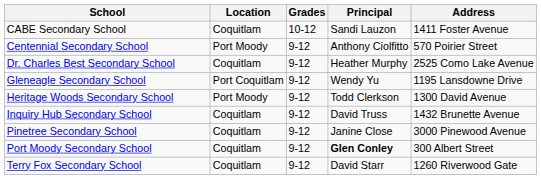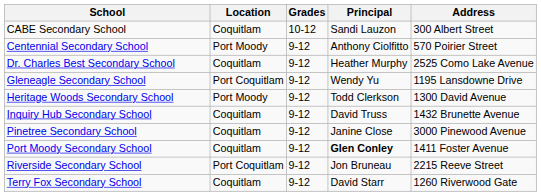 <table class="wikitable">
 <tr>
 <th width=300>School</th>
 <th>Location</th>
 <th>Grades</th>
 <th>Principal</th>
 <th>Address</th>
 </tr>
 <tr>
 <td>CABE Secondary School</td>
 <td>Coquitlam</td>
 <td>10-12</td>
 <td>Sandi Lauzon</td>
-<td>1411 Foster Avenue</td>
+<td>300 Albert Street</td>
 </tr>
 <tr>
 <td><a href='#'>Centennial Secondary School</a></td>
 <td>Port Moody</td>
 <td>9-12</td>
 <td>Anthony Ciolfitto</td>
 <td>570 Poirier Street</td>
 </tr>
 <tr>
 <td><a href='#'>Dr. Charles Best Secondary School</a></td>
 <td>Coquitlam</td>
 <td>9-12</td>
 <td>Heather Murphy</td>
 <td>2525 Como Lake Avenue</td>
 </tr>
 <tr>
 <td><a href='#'>Gleneagle Secondary School</a></td>
 <td>Port Coquitlam</td>
 <td>9-12</td>
 <td>Wendy Yu</td>
 <td>1195 Lansdowne Drive</td>
 </tr>
 <tr>
 <td><a href='#'>Heritage Woods Secondary School</a></td>
 <td>Port Moody</td>
 <td>9-12</td>
 <td>Todd Clerkson</td>
 <td>1300 David Avenue</td>
 </tr>
 <tr>
 <td><a href='#'>Inquiry Hub Secondary School</a></td>
 <td>Coquitlam</td>
 <td>9-12</td>
 <td>David Truss</td>
 <td>1432 Brunette Avenue</td>
 </tr>
 <tr>
 <td><a href='#'>Pinetree Secondary School</a></td>
 <td>Coquitlam</td>
 <td>9-12</td>
 <td>Janine Close</td>
 <td>3000 Pinewood Avenue</td>
 </tr>
 <tr>
 <td><a href='#'>Port Moody Secondary School</a></td>
 <td>Coquitlam</td>
 <td>9-12</td>
 <td><strong>Glen Conley</strong></td>
-<td>300 Albert Street</td>
+<td>1411 Foster Avenue</td>
+</tr>
+<tr>
+<td><a href='#'>Riverside Secondary School</a></td>
+<td>Port Coquitlam</td>
+<td>9-12</td>
+<td>Jon Bruneau</td>
+<td>2215 Reeve Street</td>
 </tr>
 <tr>
 <td><a href='#'>Terry Fox Secondary School</a></td>
 <td>Coquitlam</td>
 <td>9-12</td>
 <td>David Starr</td>
 <td>1260 Riverwood Gate</td>
 </tr>
 </table>
